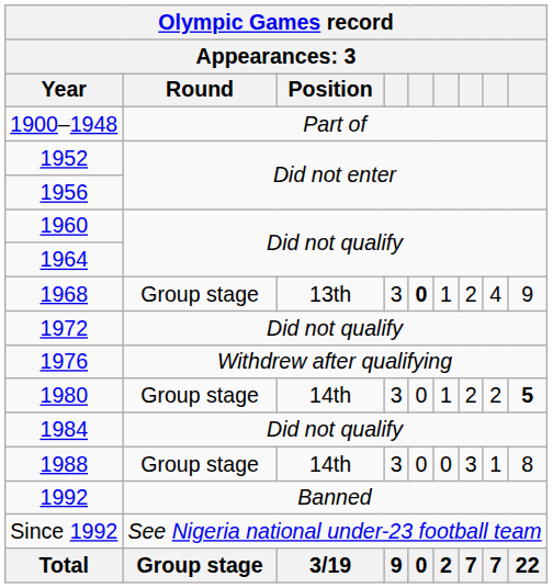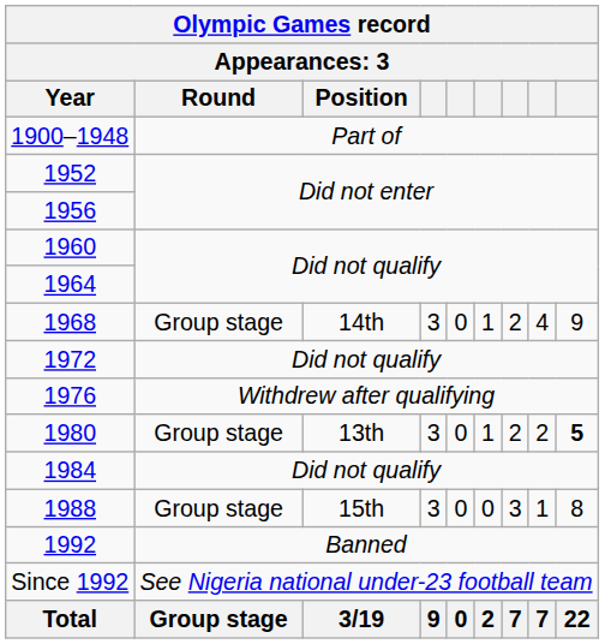 <table class="wikitable" style="text-align: center;font-size:90%;">
 <tr>
 <th colspan=9><a href='#'>Olympic Games</a> record</th>
 </tr>
 <tr>
 <th colspan=9>Appearances: 3</th>
 </tr>
 <tr>
 <th>Year</th>
 <th>Round</th>
 <th>Position</th>
 <th></th>
 <th></th>
 <th></th>
 <th></th>
 <th></th>
 <th></th>
 </tr>
 <tr>
 <td><a href='#'>1900</a>–<a href='#'>1948</a></td>
 <td colspan=8 rowspan=1><em>Part of </em></td>
 </tr>
 <tr>
 <td> <a href='#'>1952</a></td>
 <td colspan=8 rowspan=2><em>Did not enter</em></td>
 </tr>
 <tr>
 <td> <a href='#'>1956</a></td>
 </tr>
 <tr>
 <td> <a href='#'>1960</a></td>
 <td colspan=8 rowspan=2><em>Did not qualify</em></td>
 </tr>
 <tr>
 <td> <a href='#'>1964</a></td>
 </tr>
 <tr>
 <td> <a href='#'>1968</a></td>
 <td>Group stage</td>
-<td>13th</td>
+<td>14th</td>
 <td>3</td>
-<td><strong>0</strong></td>
+<td>0</td>
 <td>1</td>
 <td>2</td>
 <td>4</td>
 <td>9</td>
 </tr>
 <tr>
 <td> <a href='#'>1972</a></td>
 <td colspan=8><em>Did not qualify</em></td>
 </tr>
 <tr>
 <td> <a href='#'>1976</a></td>
 <td colspan=8><em>Withdrew after qualifying</em></td>
 </tr>
 <tr>
 <td> <a href='#'>1980</a></td>
 <td>Group stage</td>
-<td>14th</td>
+<td>13th</td>
 <td>3</td>
 <td>0</td>
 <td>1</td>
 <td>2</td>
 <td>2</td>
 <td><strong>5</strong></td>
 </tr>
 <tr>
 <td> <a href='#'>1984</a></td>
 <td colspan=8><em>Did not qualify</em></td>
 </tr>
 <tr>
 <td> <a href='#'>1988</a></td>
 <td>Group stage</td>
-<td>14th</td>
+<td>15th</td>
 <td>3</td>
 <td>0</td>
 <td>0</td>
 <td>3</td>
 <td>1</td>
 <td>8</td>
 </tr>
 <tr>
 <td> <a href='#'>1992</a></td>
 <td colspan=8><em>Banned</em></td>
 </tr>
 <tr>
 <td>Since <a href='#'>1992</a></td>
 <td colspan=8><em>See <a href='#'>Nigeria national under-23 football team</a></em></td>
 </tr>
 <tr>
 <th>Total</th>
 <th>Group stage</th>
 <th>3/19</th>
 <th>9</th>
 <th>0</th>
 <th>2</th>
 <th>7</th>
 <th>7</th>
 <th>22</th>
 </tr>
 </table>
